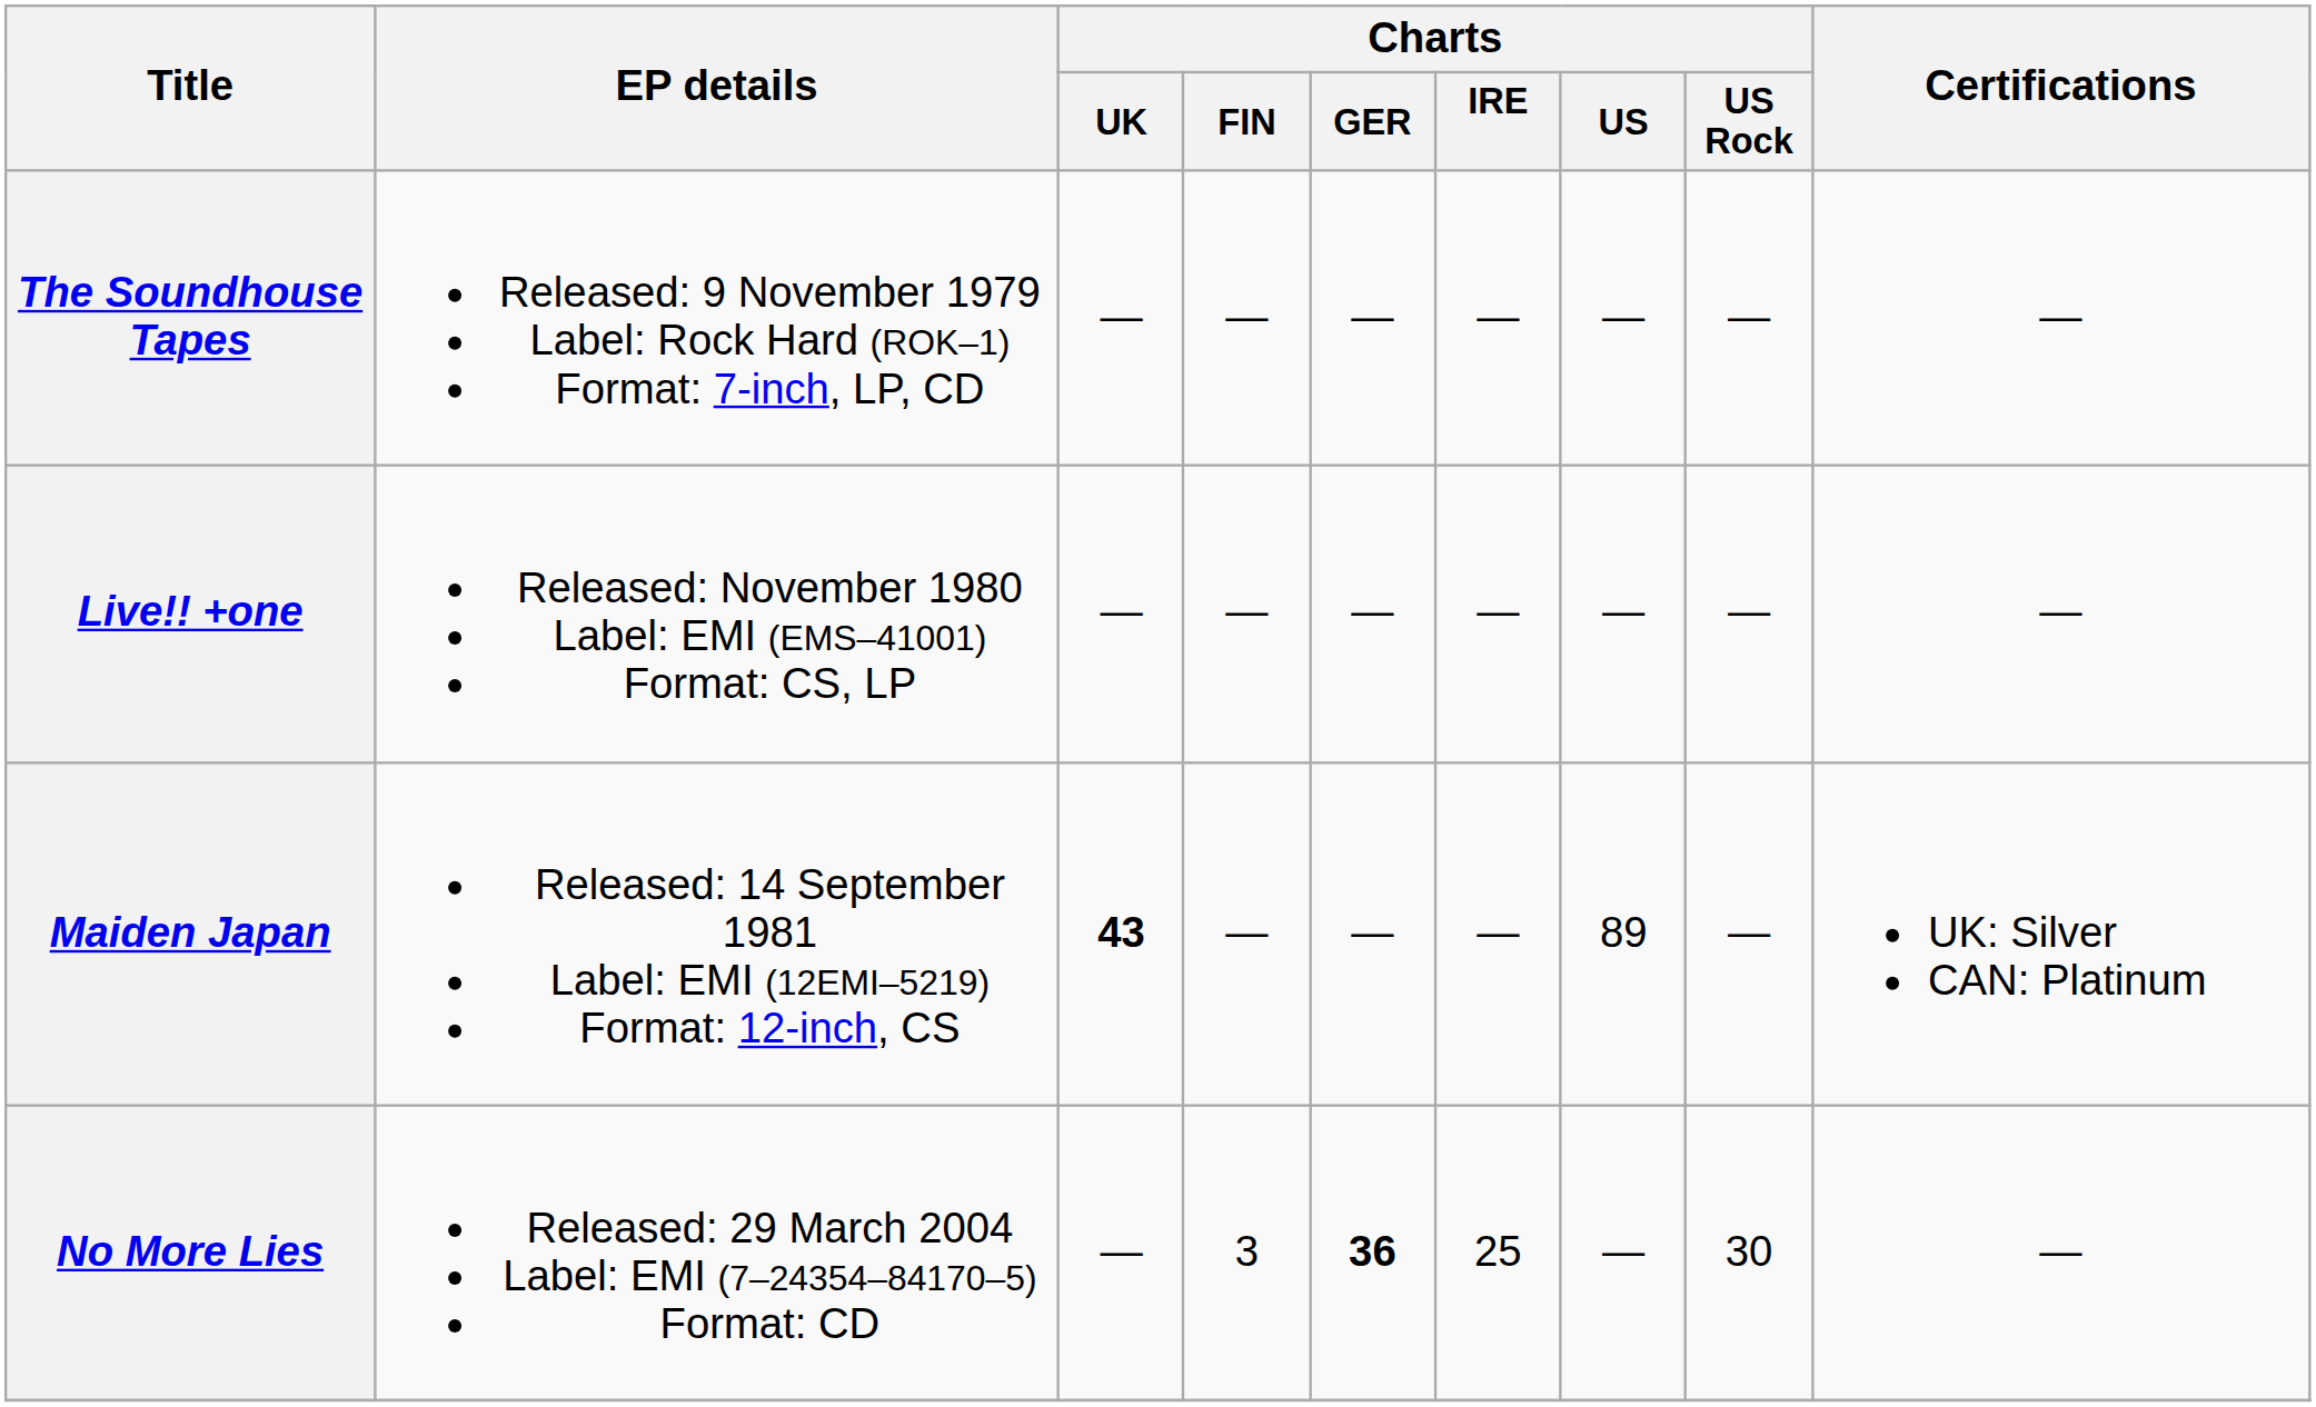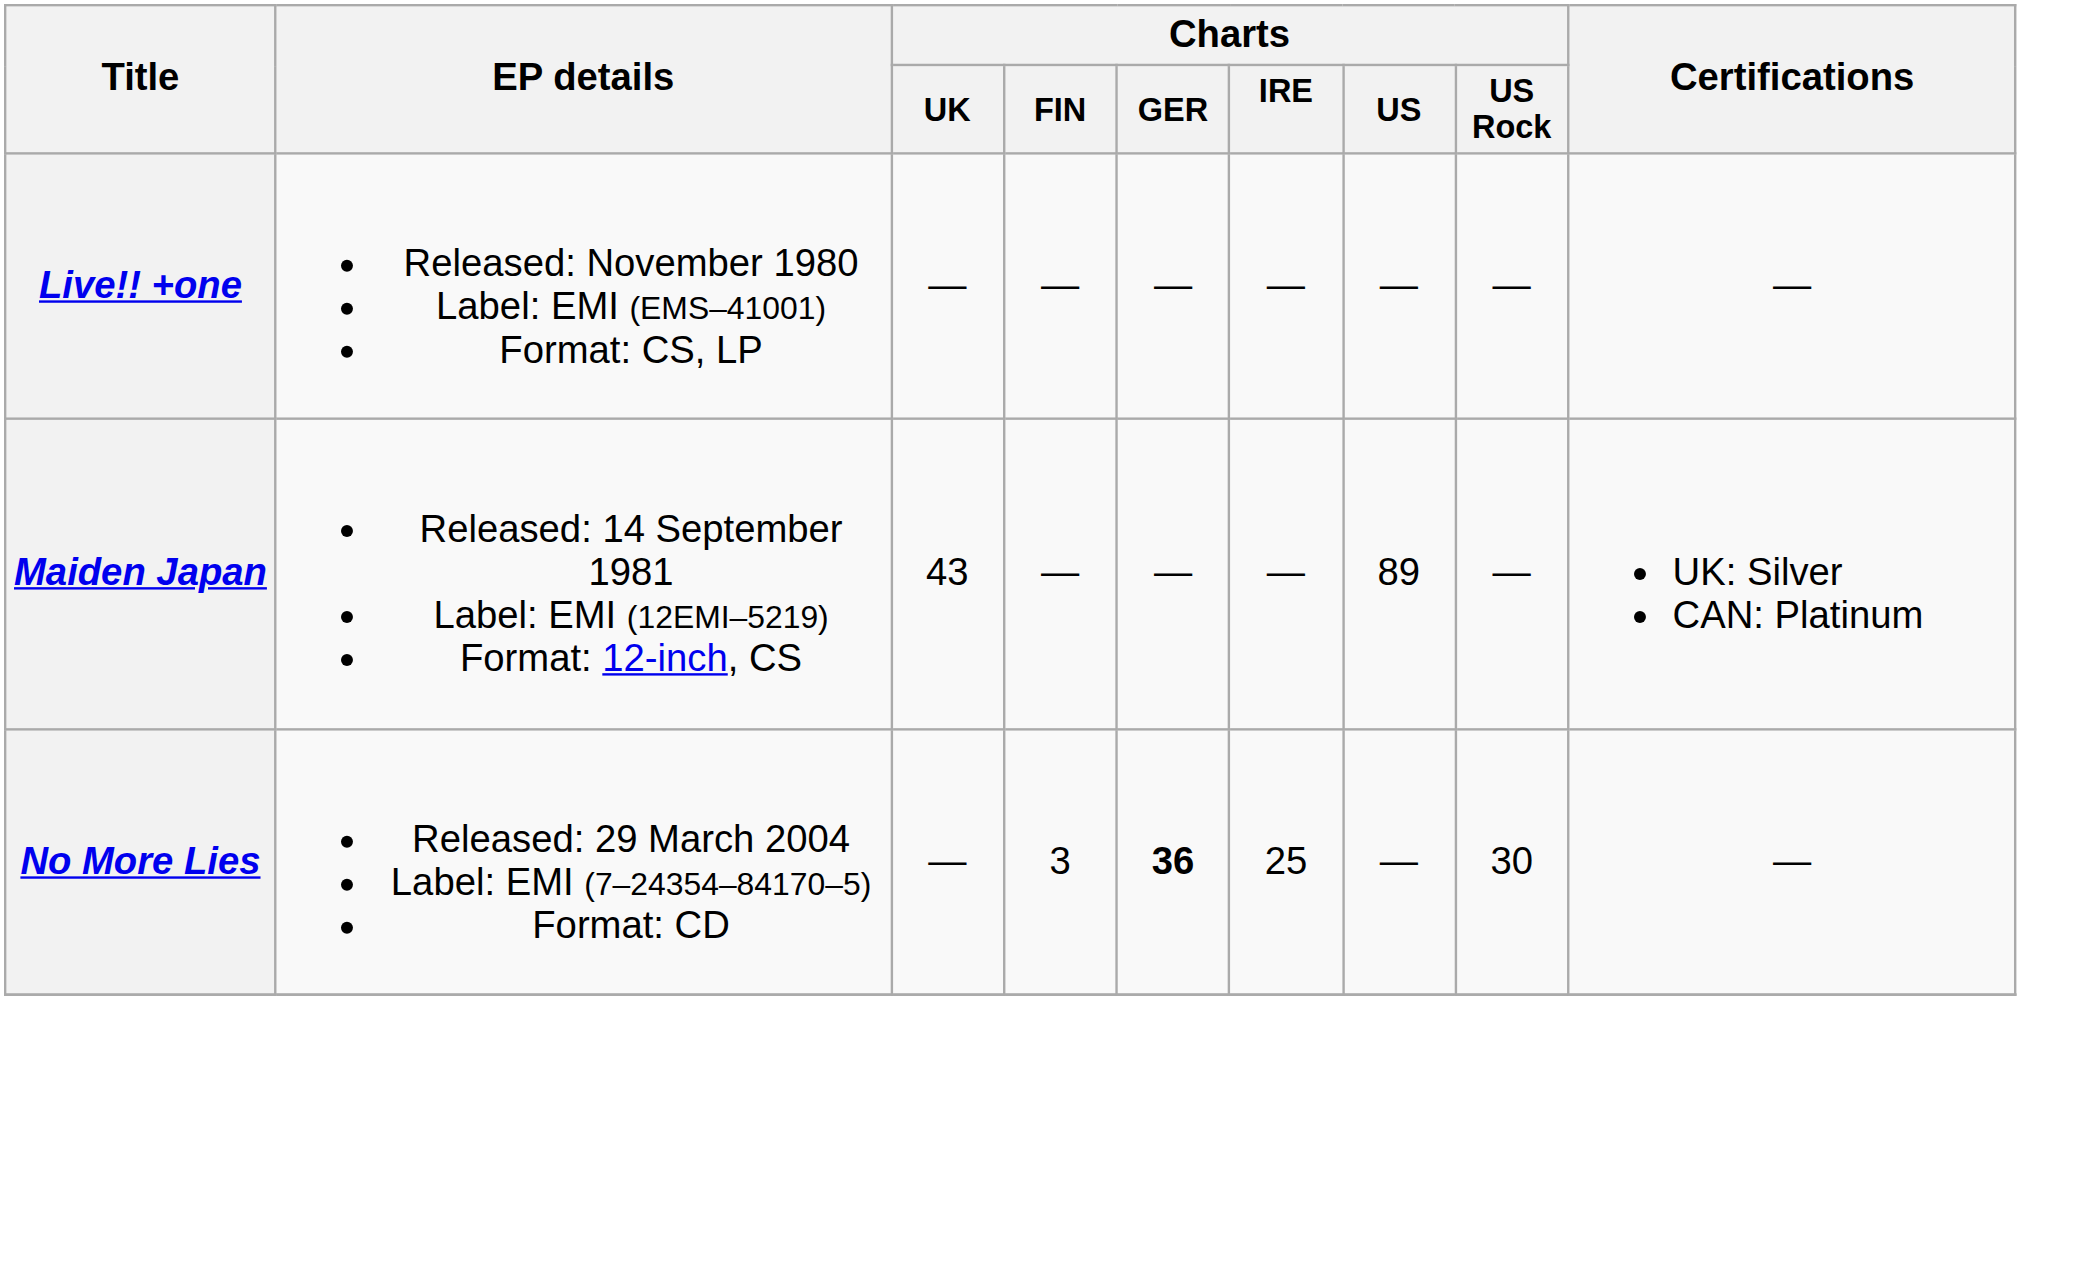 <table class="wikitable plainrowheaders" style="text-align:center;">
 <tr>
 <th scope="col" rowspan="2">Title</th>
 <th scope="col" rowspan="2" style="width:250px;">EP details</th>
 <th scope="col" colspan="6">Charts</th>
 <th scope="col" rowspan="2" style="width:180px;">Certifications</th>
 </tr>
 <tr>
 <th style="width:3em;font-size:85%;">UK<br></th>
 <th style="width:3em;font-size:85%;">FIN<br></th>
 <th style="width:3em;font-size:85%;">GER<br></th>
 <th style="width:3em;font-size:85%;">IRE<br><br></th>
 <th style="width:3em;font-size:85%;">US<br></th>
 <th style="width:3em;font-size:85%;">US Rock<br></th>
 </tr>
 <tr>
-<th scope="row"><em><a href='#'>The Soundhouse Tapes</a></em></th>
-<td><br><ul><li>Released: 9 November 1979</li><li>Label: Rock Hard <small>(ROK–1)</small></li><li>Format: <a href='#'>7-inch</a>, LP, CD</li></ul></td>
-<td>—</td>
-<td>—</td>
-<td>—</td>
-<td>—</td>
-<td>—</td>
-<td>—</td>
-<td align="center">—</td>
-</tr>
-<tr>
 <th scope="row"><em><a href='#'>Live!&excl; +one</a></em></th>
 <td><br><ul><li>Released: November 1980</li><li>Label: EMI <small>(EMS–41001)</small></li><li>Format: CS, LP</li></ul></td>
 <td>—</td>
 <td>—</td>
 <td>—</td>
 <td>—</td>
 <td>—</td>
 <td>—</td>
 <td align="center">—</td>
 </tr>
 <tr>
 <th scope="row"><em><a href='#'>Maiden Japan</a></em></th>
 <td><br><ul><li>Released: 14 September 1981</li><li>Label: EMI <small>(12EMI–5219)</small></li><li>Format: <a href='#'>12-inch</a>, CS</li></ul></td>
-<td><strong>43</strong></td>
+<td>43</td>
 <td>—</td>
 <td>—</td>
 <td>—</td>
 <td>89</td>
 <td>—</td>
 <td align="left"><br><ul><li>UK: Silver</li><li>CAN: Platinum</li></ul></td>
 </tr>
 <tr>
 <th scope="row"><em><a href='#'>No More Lies</a></em></th>
 <td><br><ul><li>Released: 29 March 2004</li><li>Label: EMI <small>(7–24354–84170–5)</small></li><li>Format: CD</li></ul></td>
 <td>—</td>
 <td>3</td>
 <td><strong>36</strong></td>
 <td>25</td>
 <td>—</td>
 <td>30</td>
 <td align="center">—</td>
 </tr>
 <tr>
 </tr>
 </table>
